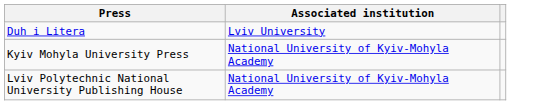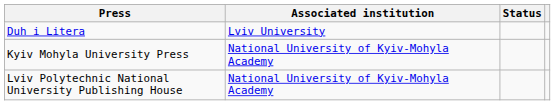 <table class="wikitable sortable">
 <tr>
 <th style="width:20em">Press</th>
 <th style="width:25em">Associated institution</th>
+<th>Status</th>
 <th></th>
 </tr>
 <tr>
 <td><a href='#'>Duh i Litera</a></td>
 <td><a href='#'>Lviv University</a></td>
 <td></td>
+<td></td>
 </tr>
 <tr>
 <td>Kyiv Mohyla University Press</td>
 <td><a href='#'>National University of Kyiv-Mohyla Academy</a></td>
+<td></td>
 <td></td>
 </tr>
 <tr>
 <td>Lviv Polytechnic National University Publishing House</td>
 <td><a href='#'>National University of Kyiv-Mohyla Academy</a></td>
 <td></td>
+<td></td>
 </tr>
 </table>
